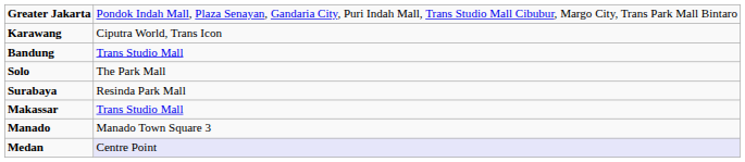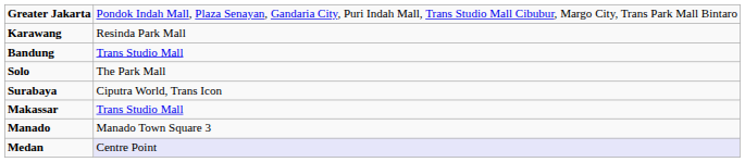 <table class="wikitable">
 <tr>
 <td><strong>Greater Jakarta</strong></td>
 <td><a href='#'>Pondok Indah Mall</a>, <a href='#'>Plaza Senayan</a>, <a href='#'>Gandaria City</a>, Puri Indah Mall, <a href='#'>Trans Studio Mall Cibubur</a>, Margo City, Trans Park Mall Bintaro</td>
 </tr>
 <tr>
 <td><strong>Karawang</strong></td>
-<td>Ciputra World, Trans Icon</td>
+<td>Resinda Park Mall</td>
 </tr>
 <tr>
 <td><strong>Bandung</strong></td>
 <td><a href='#'>Trans Studio Mall</a></td>
 </tr>
 <tr>
 <td><strong>Solo</strong></td>
 <td>The Park Mall</td>
 </tr>
 <tr>
 <td><strong>Surabaya</strong></td>
-<td>Resinda Park Mall</td>
+<td>Ciputra World, Trans Icon</td>
 </tr>
 <tr>
 <td><strong>Makassar</strong></td>
 <td><a href='#'>Trans Studio Mall</a></td>
 </tr>
 <tr>
 <td><strong>Manado</strong></td>
 <td>Manado Town Square 3</td>
 </tr>
 <tr>
 <td><strong>Medan</strong></td>
 <td style="background: lavender;">Centre Point</td>
 </tr>
 </table>
